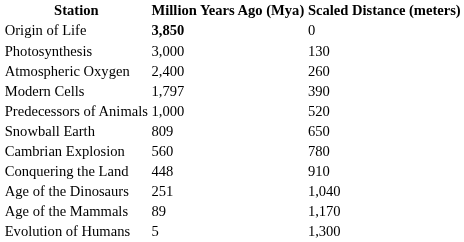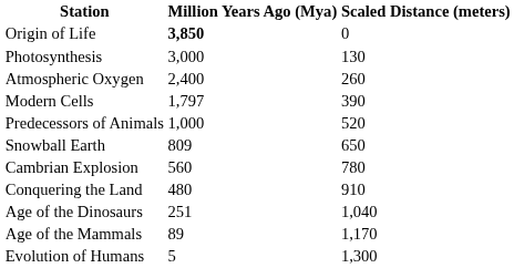 <table class="sortable">
 <tr>
 <th>Station</th>
 <th>Million Years Ago (Mya)</th>
 <th>Scaled Distance (meters)</th>
 </tr>
 <tr>
 <td>Origin of Life</td>
 <td><strong>3,850</strong></td>
 <td>0</td>
 </tr>
 <tr>
 <td>Photosynthesis</td>
 <td>3,000</td>
 <td>130</td>
 </tr>
 <tr>
 <td>Atmospheric Oxygen</td>
 <td>2,400</td>
 <td>260</td>
 </tr>
 <tr>
 <td>Modern Cells</td>
 <td>1,797</td>
 <td>390</td>
 </tr>
 <tr>
 <td>Predecessors of Animals</td>
 <td>1,000</td>
 <td>520</td>
 </tr>
 <tr>
 <td>Snowball Earth</td>
 <td>809</td>
 <td>650</td>
 </tr>
 <tr>
 <td>Cambrian Explosion</td>
 <td>560</td>
 <td>780</td>
 </tr>
 <tr>
 <td>Conquering the Land</td>
-<td>448</td>
+<td>480</td>
 <td>910</td>
 </tr>
 <tr>
 <td>Age of the Dinosaurs</td>
 <td>251</td>
 <td>1,040</td>
 </tr>
 <tr>
 <td>Age of the Mammals</td>
 <td>89</td>
 <td>1,170</td>
 </tr>
 <tr>
 <td>Evolution of Humans</td>
 <td>5</td>
 <td>1,300</td>
 </tr>
 </table>
